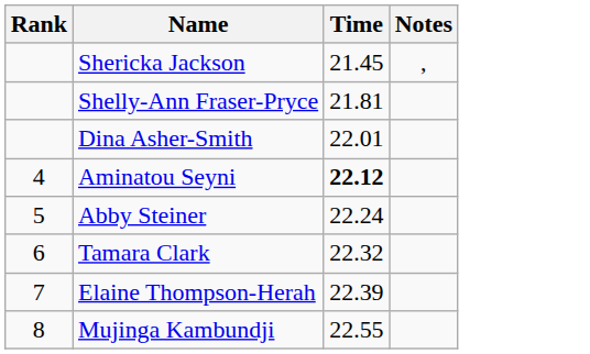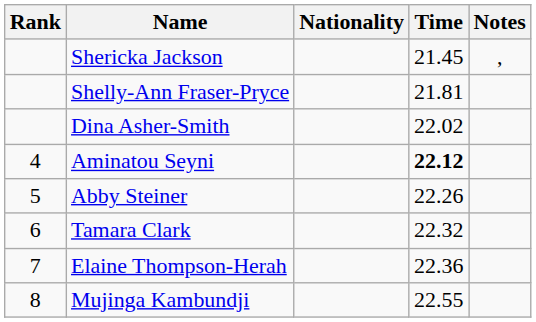 <table class="wikitable sortable" style="text-align:center">
 <tr>
 <th>Rank</th>
 <th>Name</th>
+<th>Nationality</th>
 <th>Time</th>
 <th>Notes</th>
 </tr>
 <tr>
 <td></td>
 <td align=left><a href='#'>Shericka Jackson</a></td>
+<td align=left></td>
 <td>21.45</td>
 <td>, </td>
 </tr>
 <tr>
 <td></td>
 <td align=left><a href='#'>Shelly-Ann Fraser-Pryce</a></td>
+<td align=left></td>
 <td>21.81</td>
 <td></td>
 </tr>
 <tr>
 <td></td>
 <td align=left><a href='#'>Dina Asher-Smith</a></td>
-<td>22.01</td>
+<td align=left></td>
+<td>22.02</td>
 <td></td>
 </tr>
 <tr>
 <td>4</td>
 <td align=left><a href='#'>Aminatou Seyni</a></td>
+<td align=left></td>
 <td><strong>22.12</strong></td>
 <td></td>
 </tr>
 <tr>
 <td>5</td>
 <td align=left><a href='#'>Abby Steiner</a></td>
-<td>22.24</td>
+<td align=left></td>
+<td>22.26</td>
 <td></td>
 </tr>
 <tr>
 <td>6</td>
 <td align=left><a href='#'>Tamara Clark</a></td>
+<td align=left></td>
 <td>22.32</td>
 <td></td>
 </tr>
 <tr>
 <td>7</td>
 <td align=left><a href='#'>Elaine Thompson-Herah</a></td>
-<td>22.39</td>
+<td align=left></td>
+<td>22.36</td>
 <td></td>
 </tr>
 <tr>
 <td>8</td>
 <td align=left><a href='#'>Mujinga Kambundji</a></td>
+<td align=left></td>
 <td>22.55</td>
 <td></td>
 </tr>
 </table>
